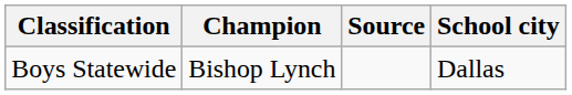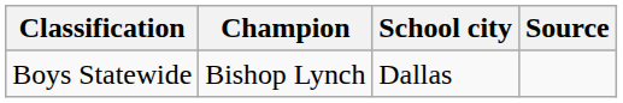 <table class="wikitable">
 <tr>
 <th>Classification</th>
 <th>Champion</th>
+<th>School city</th>
 <th>Source</th>
-<th>School city</th>
 </tr>
 <tr>
 <td>Boys Statewide</td>
 <td>Bishop Lynch</td>
+<td>Dallas</td>
 <td></td>
-<td>Dallas</td>
 </tr>
 </table>
